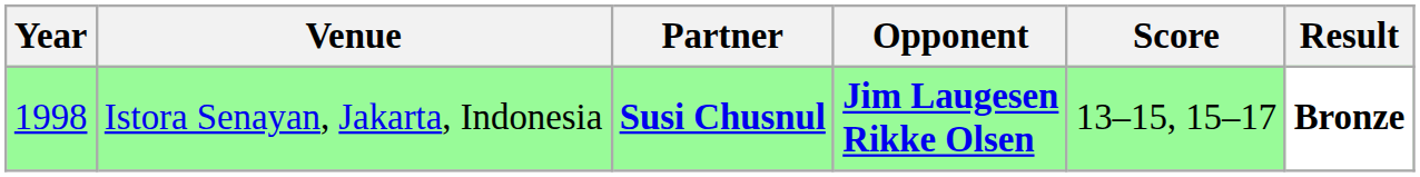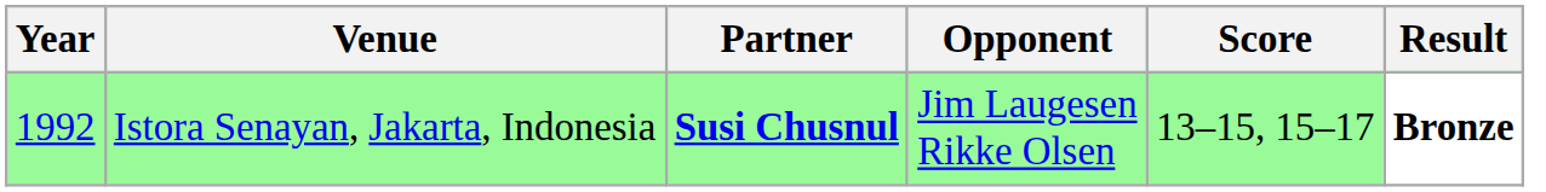 <table class="sortable wikitable" style="font-size: 90%">
 <tr>
 <th>Year</th>
 <th>Venue</th>
 <th>Partner</th>
 <th>Opponent</th>
 <th>Score</th>
 <th>Result</th>
 </tr>
 <tr style="background:#98FB98">
-<td align="center"><a href='#'>1998</a></td>
+<td align="center"><a href='#'>1992</a></td>
 <td align="left"><a href='#'>Istora Senayan</a>, <a href='#'>Jakarta</a>, Indonesia</td>
 <td align="left"><strong> <a href='#'>Susi Chusnul</a></strong></td>
-<td align="left"><strong> <a href='#'>Jim Laugesen</a> <br>  <a href='#'>Rikke Olsen</a></strong></td>
+<td align="left"> <a href='#'>Jim Laugesen</a> <br>  <a href='#'>Rikke Olsen</a></td>
 <td align="left">13–15, 15–17</td>
 <td style="text-align:left; background:white"> <strong>Bronze</strong></td>
 </tr>
 </table>
